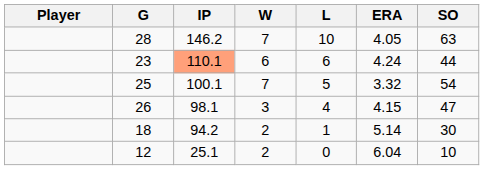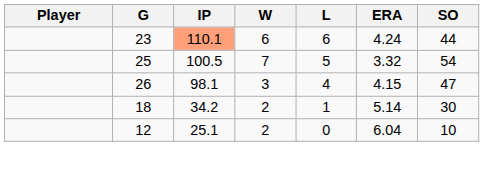 <table class="wikitable sortable">
 <tr>
 <th bgcolor="#DDDDFF" width="16%">Player</th>
 <th bgcolor="#DDDDFF" width="9%">G</th>
 <th bgcolor="#DDDDFF" width="9%">IP</th>
 <th bgcolor="#DDDDFF" width="9%">W</th>
 <th bgcolor="#DDDDFF" width="9%">L</th>
 <th bgcolor="#DDDDFF" width="9%">ERA</th>
 <th bgcolor="#DDDDFF" width="9%">SO</th>
-</tr>
-<tr align="center">
-<td></td>
-<td>28</td>
-<td>146.2</td>
-<td>7</td>
-<td>10</td>
-<td>4.05</td>
-<td>63</td>
 </tr>
 <tr align="center">
 <td></td>
 <td>23</td>
 <td style="background: lightsalmon;">110.1</td>
 <td>6</td>
 <td>6</td>
 <td>4.24</td>
 <td>44</td>
 </tr>
 <tr align="center">
 <td></td>
 <td>25</td>
-<td>100.1</td>
+<td>100.5</td>
 <td>7</td>
 <td>5</td>
 <td>3.32</td>
 <td>54</td>
 </tr>
 <tr align="center">
 <td></td>
 <td>26</td>
 <td>98.1</td>
 <td>3</td>
 <td>4</td>
 <td>4.15</td>
 <td>47</td>
 </tr>
 <tr align="center">
 <td></td>
 <td>18</td>
-<td>94.2</td>
+<td>34.2</td>
 <td>2</td>
 <td>1</td>
 <td>5.14</td>
 <td>30</td>
 </tr>
 <tr align="center">
 <td></td>
 <td>12</td>
 <td>25.1</td>
 <td>2</td>
 <td>0</td>
 <td>6.04</td>
 <td>10</td>
 </tr>
 </table>
